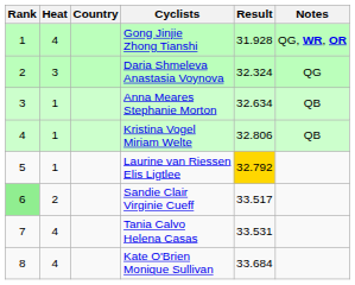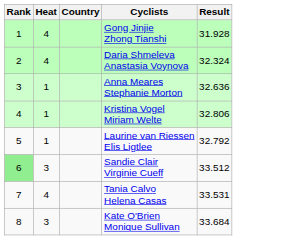 <table class="wikitable sortable" style="text-align:center;">
 <tr>
 <th>Rank</th>
 <th>Heat</th>
 <th>Country</th>
 <th class="unsortable">Cyclists</th>
 <th>Result</th>
-<th class="unsortable">Notes</th>
 </tr>
 <tr bgcolor=bbffbb>
 <td>1</td>
 <td>4</td>
 <td align="left"></td>
 <td align="left"><a href='#'>Gong Jinjie</a><br><a href='#'>Zhong Tianshi</a></td>
 <td>31.928</td>
-<td>QG, <strong><a href='#'>WR</a></strong>, <strong><a href='#'>OR</a></strong></td>
 </tr>
 <tr bgcolor=bbffbb>
 <td>2</td>
-<td>3</td>
+<td>4</td>
 <td align="left"></td>
 <td align="left"><a href='#'>Daria Shmeleva</a><br><a href='#'>Anastasia Voynova</a></td>
 <td>32.324</td>
-<td>QG</td>
 </tr>
 <tr bgcolor=ccffcc>
 <td>3</td>
 <td>1</td>
 <td align="left"></td>
 <td align="left"><a href='#'>Anna Meares</a><br><a href='#'>Stephanie Morton</a></td>
-<td>32.634</td>
-<td>QB</td>
+<td>32.636</td>
 </tr>
 <tr bgcolor=ccffcc>
 <td>4</td>
 <td>1</td>
 <td align="left"></td>
 <td align="left"><a href='#'>Kristina Vogel</a><br><a href='#'>Miriam Welte</a></td>
 <td>32.806</td>
-<td>QB</td>
 </tr>
 <tr>
 <td>5</td>
 <td>1</td>
 <td align="left"></td>
 <td align="left"><a href='#'>Laurine van Riessen</a><br><a href='#'>Elis Ligtlee</a></td>
-<td style="background: gold;">32.792</td>
-<td></td>
+<td>32.792</td>
 </tr>
 <tr>
 <td style="background: lightgreen;">6</td>
-<td>2</td>
+<td>3</td>
 <td align="left"></td>
 <td align="left"><a href='#'>Sandie Clair</a><br><a href='#'>Virginie Cueff</a></td>
-<td>33.517</td>
-<td></td>
+<td>33.512</td>
 </tr>
 <tr>
 <td>7</td>
 <td>4</td>
 <td align="left"></td>
 <td align="left"><a href='#'>Tania Calvo</a><br><a href='#'>Helena Casas</a></td>
 <td>33.531</td>
-<td></td>
 </tr>
 <tr>
 <td>8</td>
-<td>4</td>
+<td>3</td>
 <td align="left"></td>
 <td align="left"><a href='#'>Kate O'Brien</a><br><a href='#'>Monique Sullivan</a></td>
 <td>33.684</td>
-<td></td>
 </tr>
 </table>
